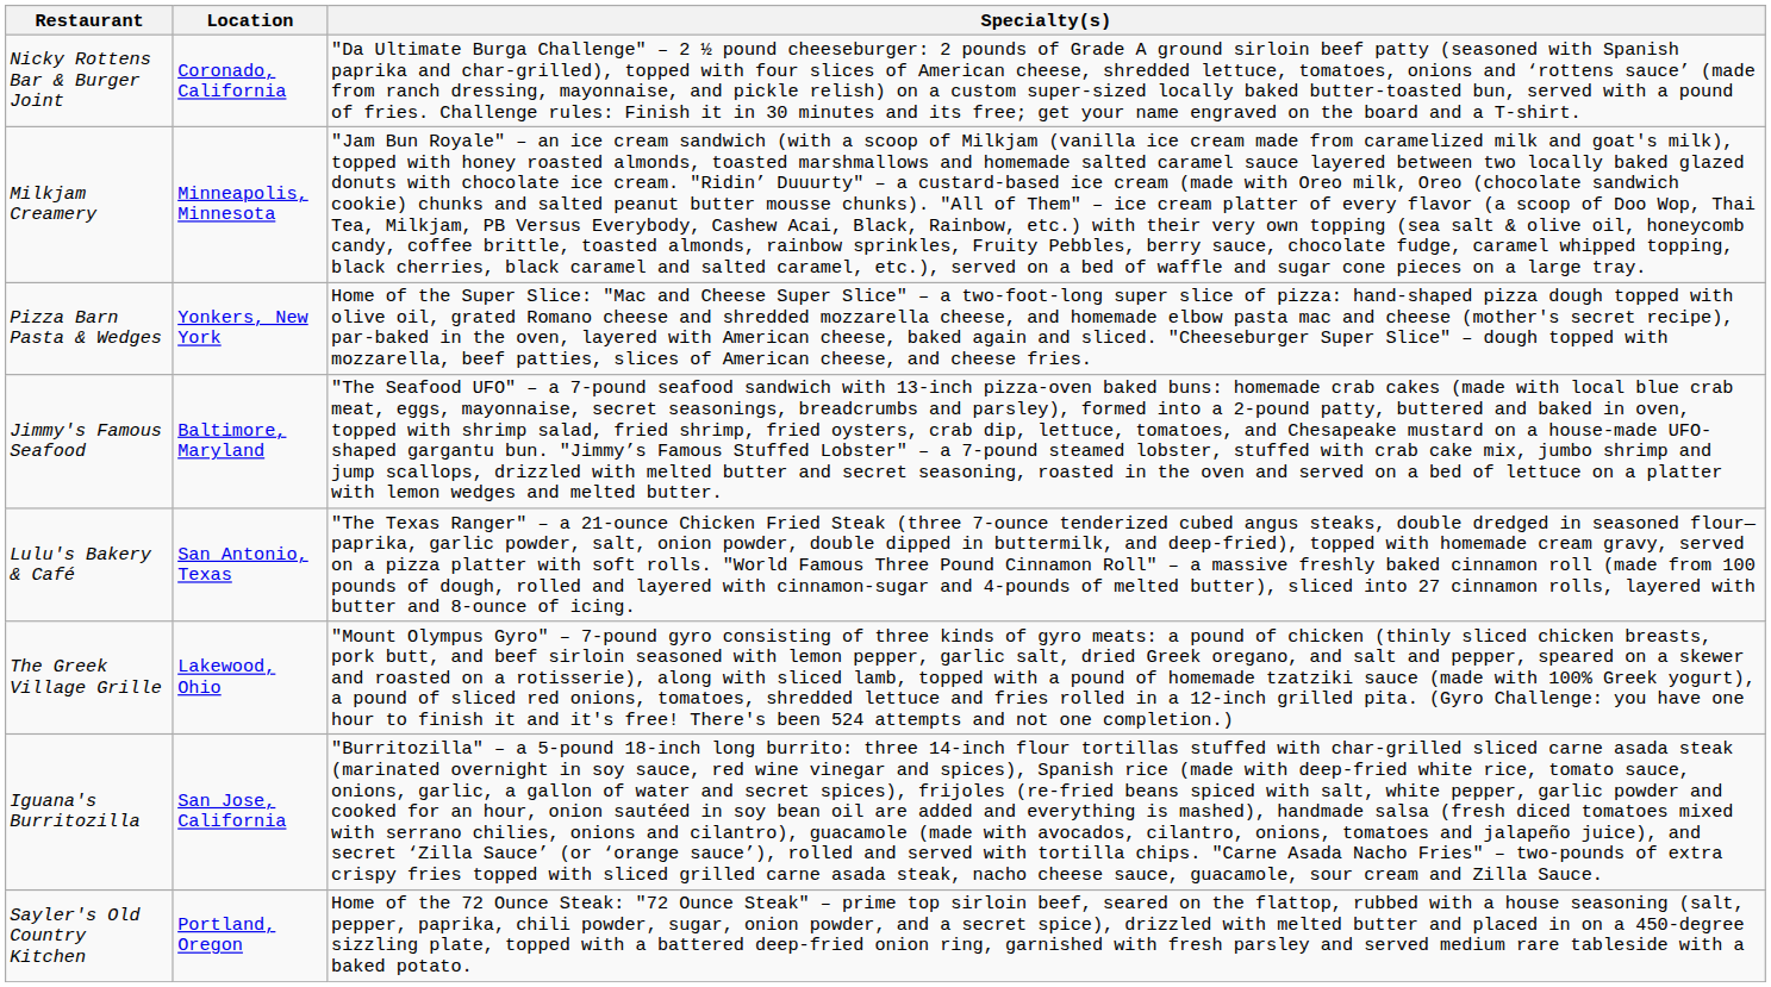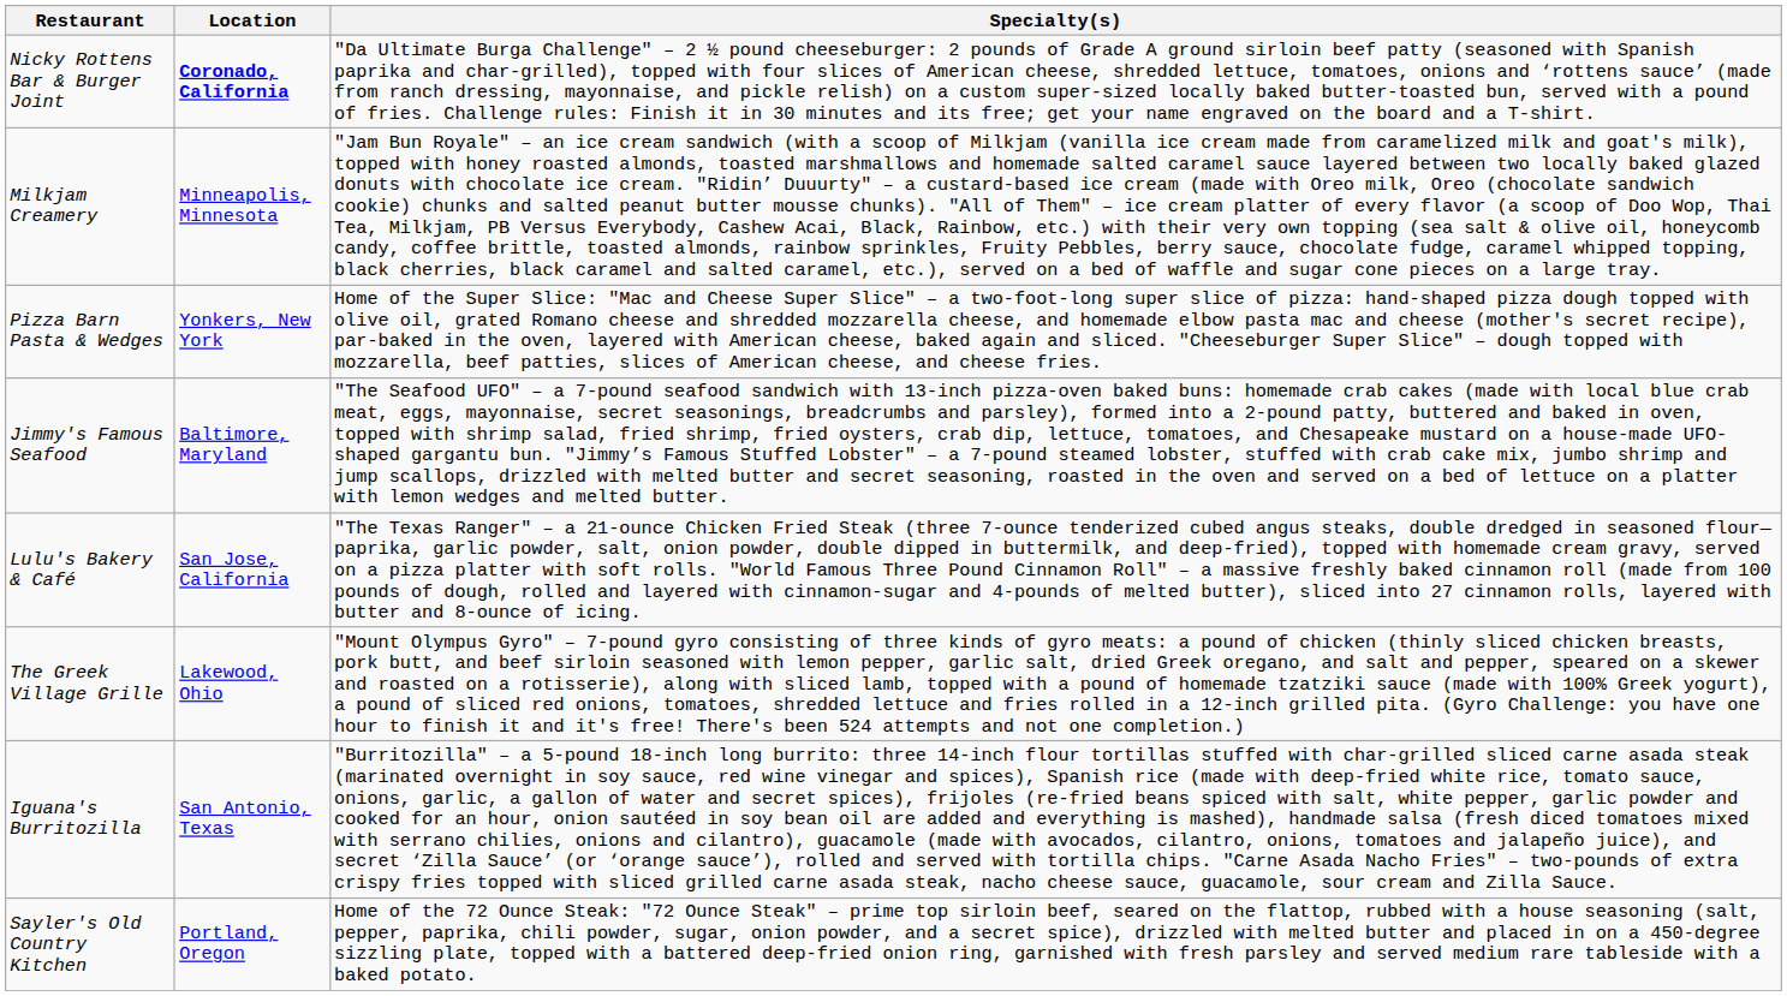 <table class="wikitable" style="width:100%;">
 <tr>
 <th>Restaurant</th>
 <th>Location</th>
 <th>Specialty(s)</th>
 </tr>
 <tr>
 <td><em>Nicky Rottens Bar & Burger Joint</em></td>
-<td><a href='#'>Coronado, California</a></td>
+<td><strong><a href='#'>Coronado, California</a></strong></td>
 <td>"Da Ultimate Burga Challenge" – 2 ½ pound cheeseburger: 2 pounds of Grade A ground sirloin beef patty (seasoned with Spanish paprika and char-grilled), topped with four slices of American cheese, shredded lettuce, tomatoes, onions and ‘rottens sauce’ (made from ranch dressing, mayonnaise, and pickle relish) on a custom super-sized locally baked butter-toasted bun, served with a pound of fries. Challenge rules: Finish it in 30 minutes and its free; get your name engraved on the board and a T-shirt.</td>
 </tr>
 <tr>
 <td><em>Milkjam Creamery</em></td>
 <td><a href='#'>Minneapolis, Minnesota</a></td>
 <td>"Jam Bun Royale" – an ice cream sandwich (with a scoop of Milkjam (vanilla ice cream made from caramelized milk and goat's milk), topped with honey roasted almonds, toasted marshmallows and homemade salted caramel sauce layered between two locally baked glazed donuts with chocolate ice cream.  "Ridin’ Duuurty" – a custard-based ice cream (made with Oreo milk, Oreo (chocolate sandwich cookie) chunks and salted peanut butter mousse chunks). "All of Them" – ice cream platter of every flavor (a scoop of Doo Wop, Thai Tea, Milkjam, PB Versus Everybody, Cashew Acai, Black, Rainbow, etc.) with their very own topping (sea salt & olive oil, honeycomb candy, coffee brittle, toasted almonds, rainbow sprinkles, Fruity Pebbles, berry sauce, chocolate fudge, caramel whipped topping, black cherries, black caramel and salted caramel, etc.), served on a bed of waffle and sugar cone pieces on a large tray.</td>
 </tr>
 <tr>
 <td><em>Pizza Barn Pasta & Wedges</em></td>
 <td><a href='#'>Yonkers, New York</a></td>
 <td>Home of the Super Slice: "Mac and Cheese Super Slice" – a two-foot-long super slice of pizza: hand-shaped pizza dough topped with olive oil, grated Romano cheese and shredded mozzarella cheese, and homemade elbow pasta mac and cheese (mother's secret recipe), par-baked in the oven, layered with American cheese, baked again and sliced. "Cheeseburger Super Slice" – dough topped with mozzarella, beef patties, slices of American cheese, and cheese fries.</td>
 </tr>
 <tr>
 <td><em>Jimmy's Famous Seafood</em></td>
 <td><a href='#'>Baltimore, Maryland</a></td>
 <td>"The Seafood UFO" – a 7-pound seafood sandwich with 13-inch pizza-oven baked buns: homemade crab cakes (made with local blue crab meat, eggs, mayonnaise, secret seasonings, breadcrumbs and parsley), formed into a 2-pound patty, buttered and baked in oven, topped with shrimp salad, fried shrimp, fried oysters, crab dip, lettuce, tomatoes, and Chesapeake mustard on a house-made UFO-shaped gargantu bun. "Jimmy’s Famous Stuffed Lobster" – a 7-pound steamed lobster, stuffed with crab cake mix, jumbo shrimp and jump scallops, drizzled with melted butter and secret seasoning, roasted in the oven and served on a bed of lettuce on a platter with lemon wedges and melted butter.</td>
 </tr>
 <tr>
 <td><em>Lulu's Bakery & Café</em></td>
-<td><a href='#'>San Antonio, Texas</a></td>
+<td><a href='#'>San Jose, California</a></td>
 <td>"The Texas Ranger" – a 21-ounce Chicken Fried Steak (three 7-ounce tenderized cubed angus steaks, double dredged in seasoned flour—paprika, garlic powder, salt, onion powder, double dipped in buttermilk, and deep-fried), topped with homemade cream gravy, served on a pizza platter with soft rolls. "World Famous Three Pound Cinnamon Roll" – a massive freshly baked cinnamon roll (made from 100 pounds of dough, rolled and layered with cinnamon-sugar and 4-pounds of melted butter), sliced into 27 cinnamon rolls, layered with butter and 8-ounce of icing.</td>
 </tr>
 <tr>
 <td><em>The Greek Village Grille</em></td>
 <td><a href='#'>Lakewood, Ohio</a></td>
 <td>"Mount Olympus Gyro" – 7-pound gyro consisting of three kinds of gyro meats: a pound of chicken (thinly sliced chicken breasts, pork butt, and beef sirloin seasoned with lemon pepper, garlic salt, dried Greek oregano, and salt and pepper, speared on a skewer and roasted on a rotisserie), along with sliced lamb, topped with a pound of homemade tzatziki sauce (made with 100% Greek yogurt), a pound of sliced red onions, tomatoes, shredded lettuce and fries rolled in a 12-inch grilled pita. (Gyro Challenge: you have one hour to finish it and it's free! There's been 524 attempts and not one completion.)</td>
 </tr>
 <tr>
 <td><em>Iguana's Burritozilla</em></td>
-<td><a href='#'>San Jose, California</a></td>
+<td><a href='#'>San Antonio, Texas</a></td>
 <td>"Burritozilla" – a 5-pound 18-inch long burrito: three 14-inch flour tortillas stuffed with char-grilled sliced carne asada steak (marinated overnight in soy sauce, red wine vinegar and spices), Spanish rice (made with deep-fried white rice, tomato sauce, onions, garlic, a gallon of water and secret spices), frijoles (re-fried beans spiced with salt, white pepper, garlic powder and cooked for an hour, onion sautéed in soy bean oil are added and everything is mashed), handmade salsa (fresh diced tomatoes mixed with serrano chilies, onions and cilantro), guacamole (made with avocados, cilantro, onions, tomatoes and jalapeño juice), and secret ‘Zilla Sauce’ (or ‘orange sauce’), rolled and served with tortilla chips. "Carne Asada Nacho Fries" – two-pounds of extra crispy fries topped with sliced grilled carne asada steak, nacho cheese sauce, guacamole, sour cream and Zilla Sauce.</td>
 </tr>
 <tr>
 <td><em>Sayler's Old Country Kitchen</em></td>
 <td><a href='#'>Portland, Oregon</a></td>
 <td>Home of the 72 Ounce Steak: "72 Ounce Steak" – prime top sirloin beef, seared on the flattop, rubbed with a house seasoning (salt, pepper, paprika, chili powder, sugar, onion powder, and a secret spice), drizzled with melted butter and placed in on a 450-degree sizzling plate, topped with a battered deep-fried onion ring, garnished with fresh parsley and served medium rare tableside with a baked potato.</td>
 </tr>
 </table>
